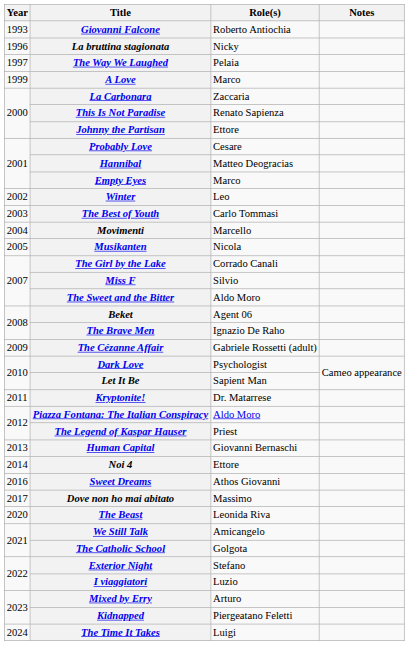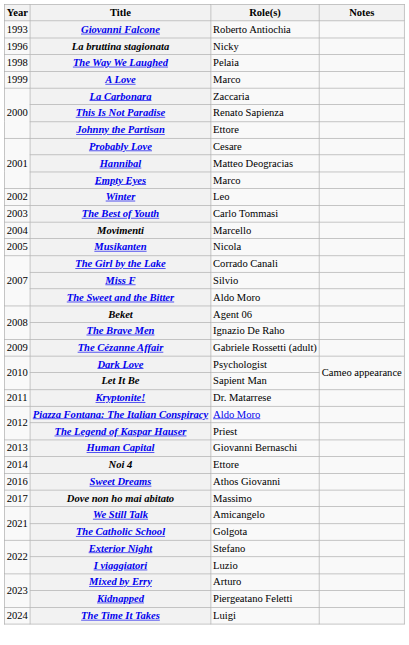 <table class="wikitable plainrowheaders sortable">
 <tr>
 <th scope="col">Year</th>
 <th scope="col">Title</th>
 <th scope="col">Role(s)</th>
 <th scope="col" class="unsortable">Notes</th>
 </tr>
 <tr>
 <td>1993</td>
 <th scope=row><em><a href='#'>Giovanni Falcone</a></em></th>
 <td>Roberto Antiochia</td>
 <td></td>
 </tr>
 <tr>
 <td>1996</td>
 <th scope=row><em>La bruttina stagionata</em></th>
 <td>Nicky</td>
 <td></td>
 </tr>
 <tr>
-<td>1997</td>
+<td>1998</td>
 <th scope=row><em><a href='#'>The Way We Laughed</a></em></th>
 <td>Pelaia</td>
 <td></td>
 </tr>
 <tr>
 <td>1999</td>
 <th scope=row><em><a href='#'>A Love</a></em></th>
 <td>Marco</td>
 <td></td>
 </tr>
 <tr>
 <td rowspan=3>2000</td>
 <th scope=row><em><a href='#'>La Carbonara</a></em></th>
 <td>Zaccaria</td>
 <td></td>
 </tr>
 <tr>
 <th scope=row><em><a href='#'>This Is Not Paradise</a></em></th>
 <td>Renato Sapienza</td>
 <td></td>
 </tr>
 <tr>
 <th scope=row><em><a href='#'>Johnny the Partisan</a></em></th>
 <td>Ettore</td>
 <td></td>
 </tr>
 <tr>
 <td rowspan=3>2001</td>
 <th scope=row><em><a href='#'>Probably Love</a></em></th>
 <td>Cesare</td>
 <td></td>
 </tr>
 <tr>
 <th scope=row><em><a href='#'>Hannibal</a></em></th>
 <td>Matteo Deogracias</td>
 <td></td>
 </tr>
 <tr>
 <th scope=row><em><a href='#'>Empty Eyes</a></em></th>
 <td>Marco</td>
 <td></td>
 </tr>
 <tr>
 <td>2002</td>
 <th scope=row><em><a href='#'>Winter</a></em></th>
 <td>Leo</td>
 <td></td>
 </tr>
 <tr>
 <td>2003</td>
 <th scope=row><em><a href='#'>The Best of Youth</a></em></th>
 <td>Carlo Tommasi</td>
 <td></td>
 </tr>
 <tr>
 <td>2004</td>
 <th scope=row><em>Movimenti</em></th>
 <td>Marcello</td>
 <td></td>
 </tr>
 <tr>
 <td>2005</td>
 <th scope=row><em><a href='#'>Musikanten</a></em></th>
 <td>Nicola</td>
 <td></td>
 </tr>
 <tr>
 <td rowspan=3>2007</td>
 <th scope=row><em><a href='#'>The Girl by the Lake</a></em></th>
 <td>Corrado Canali</td>
 <td></td>
 </tr>
 <tr>
 <th scope=row><em><a href='#'>Miss F</a></em></th>
 <td>Silvio</td>
 <td></td>
 </tr>
 <tr>
 <th scope=row><em><a href='#'>The Sweet and the Bitter</a></em></th>
 <td>Aldo Moro</td>
 <td></td>
 </tr>
 <tr>
 <td rowspan=2>2008</td>
 <th scope=row><em>Beket</em></th>
 <td>Agent 06</td>
 <td></td>
 </tr>
 <tr>
 <th scope=row><em><a href='#'>The Brave Men</a></em></th>
 <td>Ignazio De Raho</td>
 <td></td>
 </tr>
 <tr>
 <td>2009</td>
 <th scope=row><em><a href='#'>The Cézanne Affair</a></em></th>
 <td>Gabriele Rossetti (adult)</td>
 <td></td>
 </tr>
 <tr>
 <td rowspan=2>2010</td>
 <th scope=row><em><a href='#'>Dark Love</a></em></th>
 <td>Psychologist</td>
 <td rowspan=2>Cameo appearance</td>
 </tr>
 <tr>
 <th scope=row><em>Let It Be</em></th>
 <td>Sapient Man</td>
 </tr>
 <tr>
 <td>2011</td>
 <th scope=row><em><a href='#'>Kryptonite!</a></em></th>
 <td>Dr. Matarrese</td>
 <td></td>
 </tr>
 <tr>
 <td rowspan=2>2012</td>
 <th scope=row><em><a href='#'>Piazza Fontana: The Italian Conspiracy</a></em></th>
 <td><a href='#'>Aldo Moro</a></td>
 <td></td>
 </tr>
 <tr>
 <th scope=row><em><a href='#'>The Legend of Kaspar Hauser</a></em></th>
 <td>Priest</td>
 <td></td>
 </tr>
 <tr>
 <td>2013</td>
 <th scope=row><em><a href='#'>Human Capital</a></em></th>
 <td>Giovanni Bernaschi</td>
 <td></td>
 </tr>
 <tr>
 <td>2014</td>
 <th scope=row><em>Noi 4</em></th>
 <td>Ettore</td>
 <td></td>
 </tr>
 <tr>
 <td>2016</td>
 <th scope=row><em><a href='#'>Sweet Dreams</a></em></th>
 <td>Athos Giovanni</td>
 <td></td>
 </tr>
 <tr>
 <td>2017</td>
 <th scope=row><em>Dove non ho mai abitato</em></th>
 <td>Massimo</td>
 <td></td>
 </tr>
 <tr>
-<td>2020</td>
-<th scope=row><em><a href='#'>The Beast</a></em></th>
-<td>Leonida Riva</td>
-<td></td>
-</tr>
-<tr>
 <td rowspan=2>2021</td>
 <th scope=row><em><a href='#'>We Still Talk</a></em></th>
 <td>Amicangelo</td>
 <td></td>
 </tr>
 <tr>
 <th scope=row><em><a href='#'>The Catholic School</a></em></th>
 <td>Golgota</td>
 <td></td>
 </tr>
 <tr>
 <td rowspan=2>2022</td>
 <th scope=row><em><a href='#'>Exterior Night</a></em></th>
 <td>Stefano</td>
 <td></td>
 </tr>
 <tr>
 <th scope=row><em><a href='#'>I viaggiatori</a></em></th>
 <td>Luzio</td>
 <td></td>
 </tr>
 <tr>
 <td rowspan=2>2023</td>
 <th scope=row><em><a href='#'>Mixed by Erry</a></em></th>
 <td>Arturo</td>
 <td></td>
 </tr>
 <tr>
 <th scope=row><em><a href='#'>Kidnapped</a></em></th>
 <td>Piergeatano Feletti</td>
 <td></td>
 </tr>
 <tr>
 <td>2024</td>
 <th scope=row><em><a href='#'>The Time It Takes</a></em></th>
 <td>Luigi</td>
 <td></td>
 </tr>
 </table>
